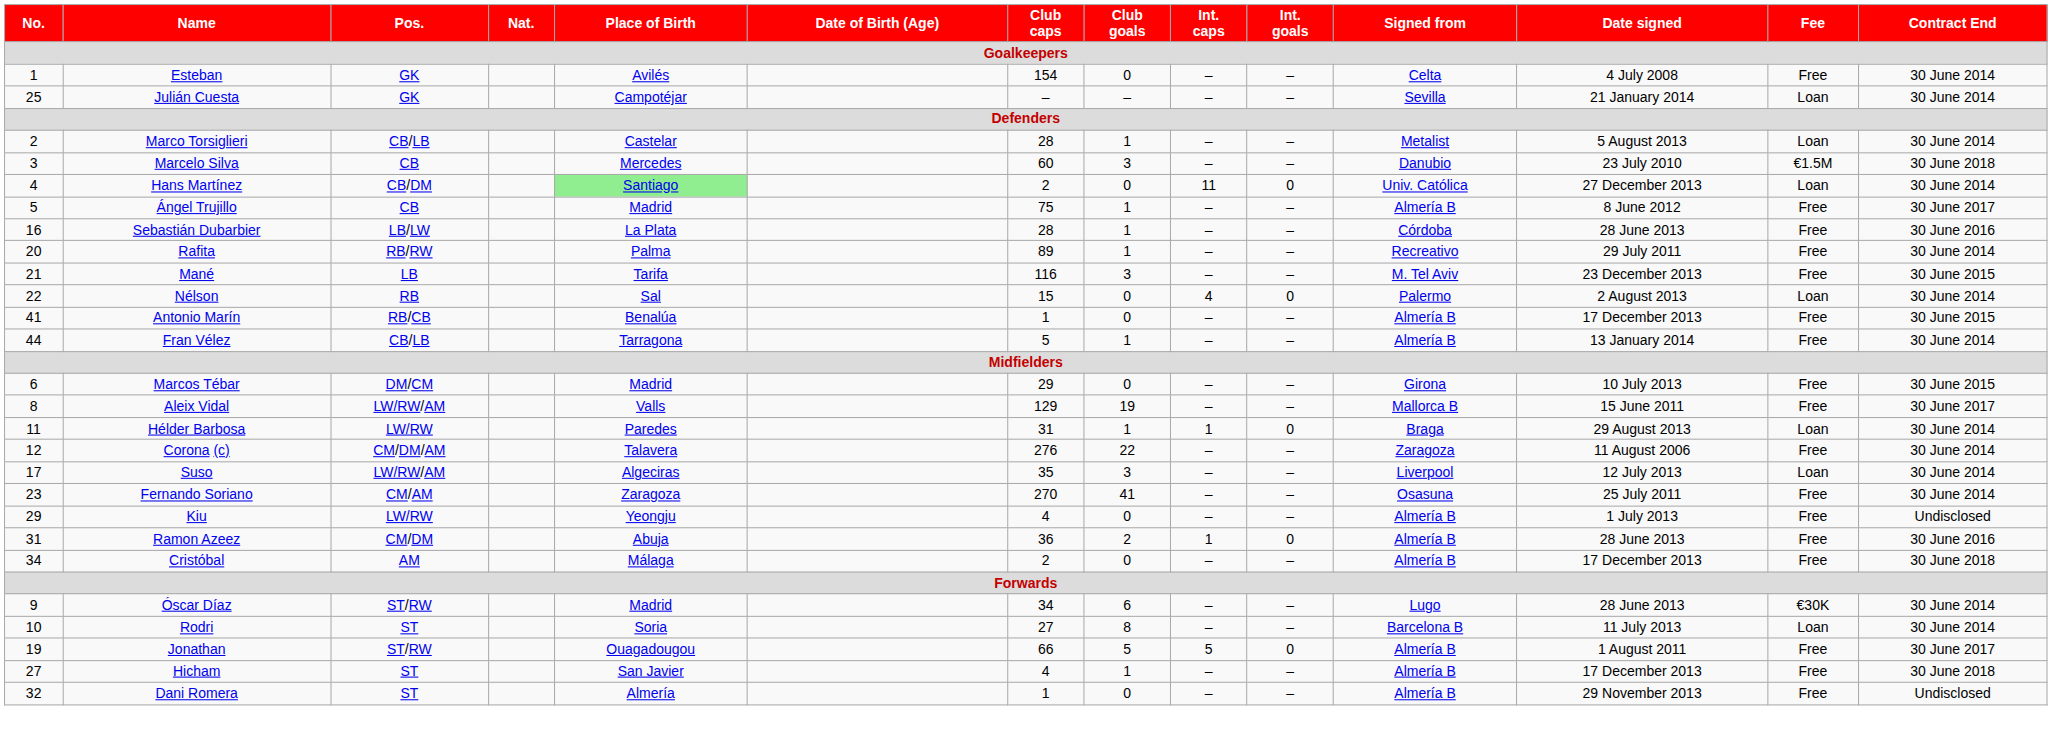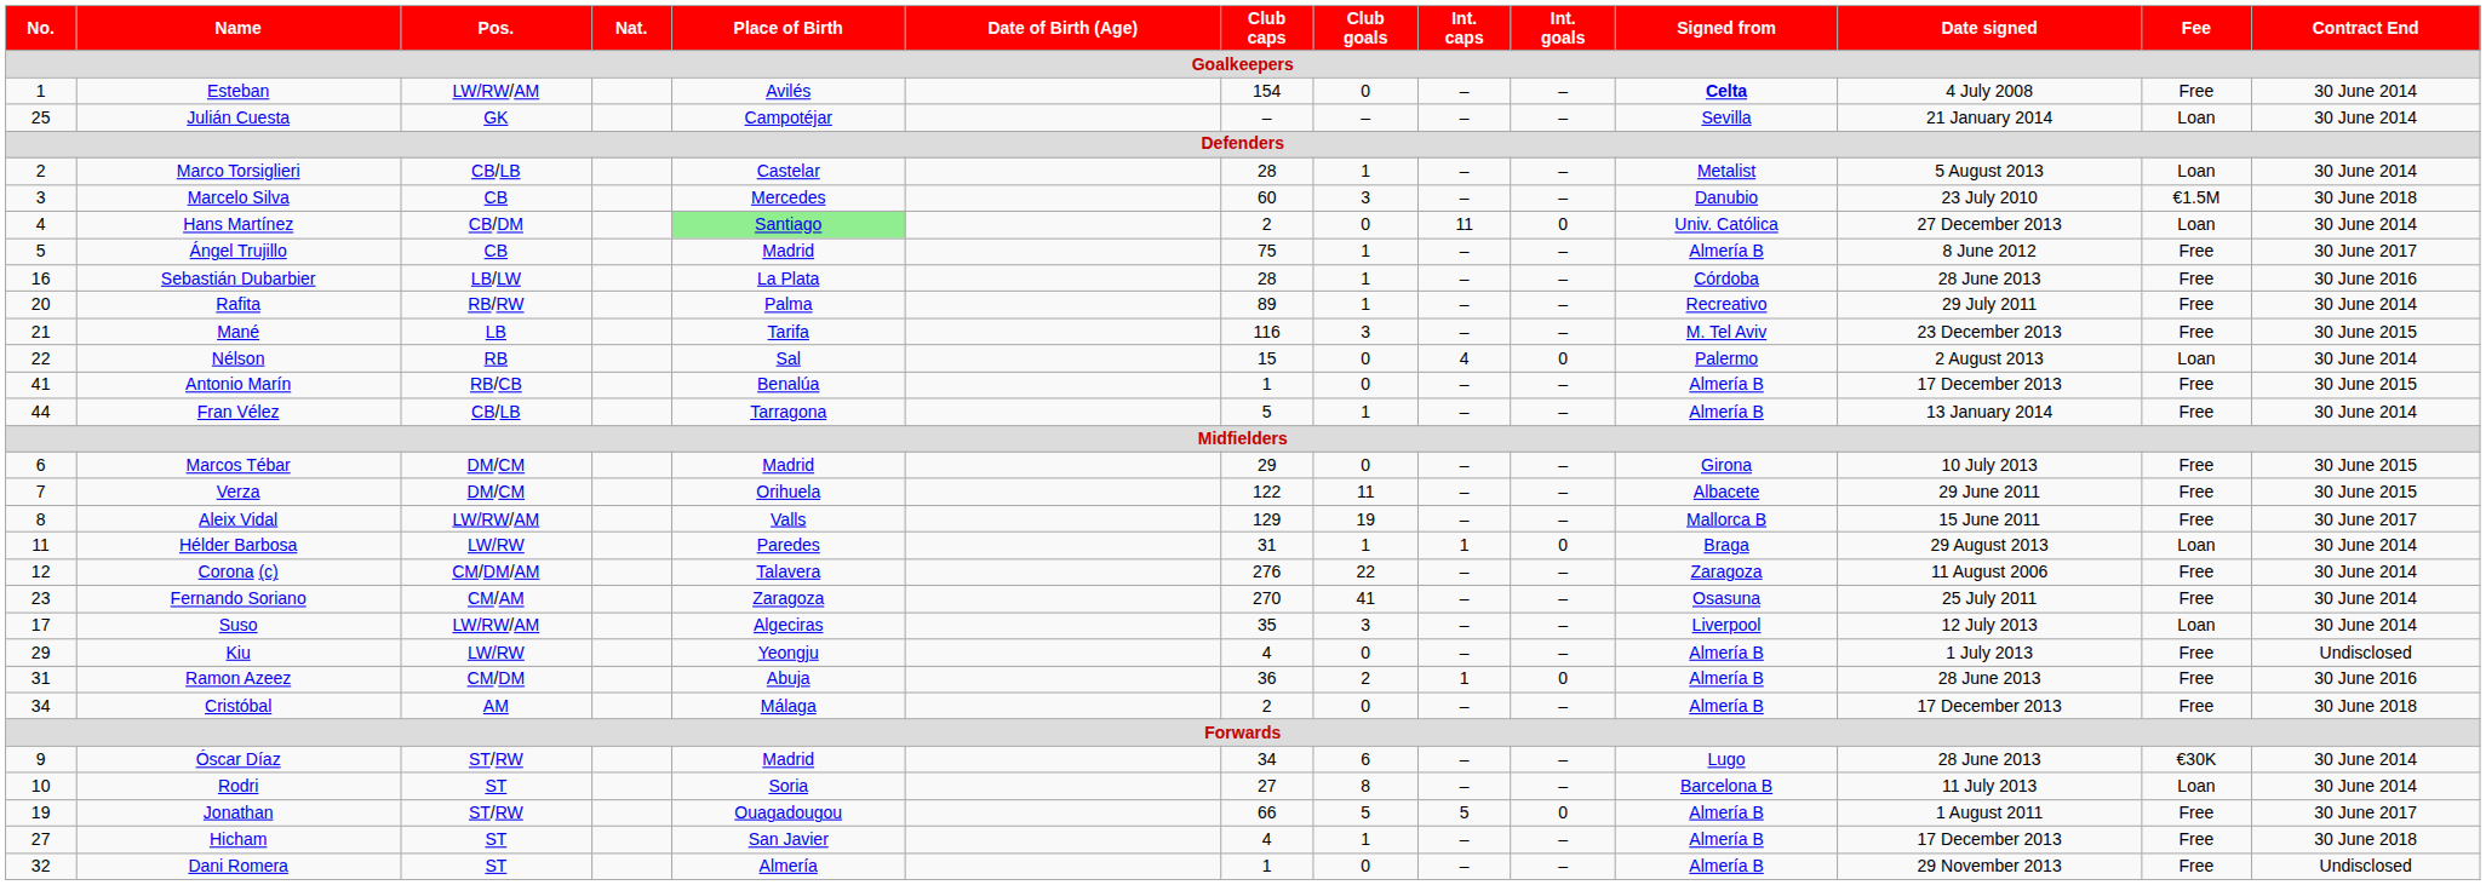 <table class="wikitable" style="text-align:center; font-size:85%; width:100%;">
 <tr>
 <th style="background:#FF0000; color:#FFFFFF; text-align:center;">No.</th>
 <th style="background:#FF0000; color:#FFFFFF; text-align:center;">Name</th>
 <th style="background:#FF0000; color:#FFFFFF; text-align:center;">Pos.</th>
 <th style="background:#FF0000; color:#FFFFFF; text-align:center;">Nat.</th>
 <th style="background:#FF0000; color:#FFFFFF; text-align:center;">Place of Birth</th>
 <th style="background:#FF0000; color:#FFFFFF; text-align:center;">Date of Birth (Age)</th>
 <th style="background:#FF0000; color:#FFFFFF; text-align:center;">Club<br>caps</th>
 <th style="background:#FF0000; color:#FFFFFF; text-align:center;">Club<br>goals</th>
 <th style="background:#FF0000; color:#FFFFFF; text-align:center;">Int.<br>caps</th>
 <th style="background:#FF0000; color:#FFFFFF; text-align:center;">Int.<br>goals</th>
 <th style="background:#FF0000; color:#FFFFFF; text-align:center;">Signed from</th>
 <th style="background:#FF0000; color:#FFFFFF; text-align:center;">Date signed</th>
 <th style="background:#FF0000; color:#FFFFFF; text-align:center;">Fee</th>
 <th style="background:#FF0000; color:#FFFFFF; text-align:center;">Contract End</th>
 </tr>
 <tr>
 <th colspan="14" style="background:#dcdcdc; color:#C40000; text-align:center;">Goalkeepers</th>
 </tr>
 <tr>
 <td>1</td>
 <td><a href='#'>Esteban</a></td>
-<td><a href='#'>GK</a></td>
+<td><a href='#'>LW/RW</a>/<a href='#'>AM</a></td>
 <td> </td>
 <td><a href='#'>Avilés</a></td>
 <td></td>
 <td>154</td>
 <td>0</td>
 <td>–</td>
 <td>–</td>
-<td><a href='#'>Celta</a></td>
+<td><strong><a href='#'>Celta</a></strong></td>
 <td>4 July 2008</td>
 <td>Free</td>
 <td>30 June 2014</td>
 </tr>
 <tr>
 <td>25</td>
 <td><a href='#'>Julián Cuesta</a></td>
 <td><a href='#'>GK</a></td>
 <td> </td>
 <td><a href='#'>Campotéjar</a></td>
 <td></td>
 <td>–</td>
 <td>–</td>
 <td>–</td>
 <td>–</td>
 <td><a href='#'>Sevilla</a></td>
 <td>21 January 2014</td>
 <td>Loan</td>
 <td>30 June 2014</td>
 </tr>
 <tr>
 <th colspan="14" style="background:#dcdcdc; color:#C40000; text-align:center;">Defenders</th>
 </tr>
 <tr>
 <td>2</td>
 <td><a href='#'>Marco Torsiglieri</a></td>
 <td><a href='#'>CB</a>/<a href='#'>LB</a></td>
 <td></td>
 <td><a href='#'>Castelar</a></td>
 <td></td>
 <td>28</td>
 <td>1</td>
 <td>–</td>
 <td>–</td>
 <td><a href='#'>Metalist</a> </td>
 <td>5 August 2013</td>
 <td>Loan</td>
 <td>30 June 2014</td>
 </tr>
 <tr>
 <td>3</td>
 <td><a href='#'>Marcelo Silva</a></td>
 <td><a href='#'>CB</a></td>
 <td></td>
 <td><a href='#'>Mercedes</a></td>
 <td></td>
 <td>60</td>
 <td>3</td>
 <td>–</td>
 <td>–</td>
 <td><a href='#'>Danubio</a> </td>
 <td>23 July 2010</td>
 <td>€1.5M</td>
 <td>30 June 2018</td>
 </tr>
 <tr>
 <td>4</td>
 <td><a href='#'>Hans Martínez</a></td>
 <td><a href='#'>CB</a>/<a href='#'>DM</a></td>
 <td></td>
 <td style="background: lightgreen;"><a href='#'>Santiago</a></td>
 <td></td>
 <td>2</td>
 <td>0</td>
 <td>11</td>
 <td>0</td>
 <td><a href='#'>Univ. Católica</a> </td>
 <td>27 December 2013</td>
 <td>Loan</td>
 <td>30 June 2014</td>
 </tr>
 <tr>
 <td>5</td>
 <td><a href='#'>Ángel Trujillo</a></td>
 <td><a href='#'>CB</a></td>
 <td> </td>
 <td><a href='#'>Madrid</a></td>
 <td></td>
 <td>75</td>
 <td>1</td>
 <td>–</td>
 <td>–</td>
 <td><a href='#'>Almería B</a></td>
 <td>8 June 2012</td>
 <td>Free</td>
 <td>30 June 2017<br></td>
 </tr>
 <tr>
 <td>16</td>
 <td><a href='#'>Sebastián Dubarbier</a></td>
 <td><a href='#'>LB</a>/<a href='#'>LW</a></td>
 <td></td>
 <td><a href='#'>La Plata</a></td>
 <td></td>
 <td>28</td>
 <td>1</td>
 <td>–</td>
 <td>–</td>
 <td><a href='#'>Córdoba</a></td>
 <td>28 June 2013</td>
 <td>Free</td>
 <td>30 June 2016</td>
 </tr>
 <tr>
 <td>20</td>
 <td><a href='#'>Rafita</a></td>
 <td><a href='#'>RB</a>/<a href='#'>RW</a></td>
 <td> </td>
 <td><a href='#'>Palma</a></td>
 <td></td>
 <td>89</td>
 <td>1</td>
 <td>–</td>
 <td>–</td>
 <td><a href='#'>Recreativo</a></td>
 <td>29 July 2011</td>
 <td>Free</td>
 <td>30 June 2014</td>
 </tr>
 <tr>
 <td>21</td>
 <td><a href='#'>Mané</a></td>
 <td><a href='#'>LB</a></td>
 <td> </td>
 <td><a href='#'>Tarifa</a></td>
 <td></td>
 <td>116</td>
 <td>3</td>
 <td>–</td>
 <td>–</td>
 <td><a href='#'>M. Tel Aviv</a> </td>
 <td>23 December 2013</td>
 <td>Free</td>
 <td>30 June 2015</td>
 </tr>
 <tr>
 <td>22</td>
 <td><a href='#'>Nélson</a></td>
 <td><a href='#'>RB</a></td>
 <td></td>
 <td><a href='#'>Sal</a> </td>
 <td></td>
 <td>15</td>
 <td>0</td>
 <td>4</td>
 <td>0</td>
 <td><a href='#'>Palermo</a> </td>
 <td>2 August 2013</td>
 <td>Loan</td>
 <td>30 June 2014</td>
 </tr>
 <tr>
 <td>41</td>
 <td><a href='#'>Antonio Marín</a></td>
 <td><a href='#'>RB</a>/<a href='#'>CB</a></td>
 <td> </td>
 <td><a href='#'>Benalúa</a></td>
 <td></td>
 <td>1</td>
 <td>0</td>
 <td>–</td>
 <td>–</td>
 <td><a href='#'>Almería B</a></td>
 <td>17 December 2013</td>
 <td>Free</td>
 <td>30 June 2015</td>
 </tr>
 <tr>
 <td>44</td>
 <td><a href='#'>Fran Vélez</a></td>
 <td><a href='#'>CB</a>/<a href='#'>LB</a></td>
 <td> </td>
 <td><a href='#'>Tarragona</a></td>
 <td></td>
 <td>5</td>
 <td>1</td>
 <td>–</td>
 <td>–</td>
 <td><a href='#'>Almería B</a></td>
 <td>13 January 2014</td>
 <td>Free</td>
 <td>30 June 2014</td>
 </tr>
 <tr>
 <th colspan="14" style="background:#dcdcdc; color:#C40000; text-align:center;">Midfielders</th>
 </tr>
 <tr>
 <td>6</td>
 <td><a href='#'>Marcos Tébar</a></td>
 <td><a href='#'>DM</a>/<a href='#'>CM</a></td>
 <td> </td>
 <td><a href='#'>Madrid</a></td>
 <td></td>
 <td>29</td>
 <td>0</td>
 <td>–</td>
 <td>–</td>
 <td><a href='#'>Girona</a></td>
 <td>10 July 2013</td>
 <td>Free</td>
 <td>30 June 2015</td>
 </tr>
 <tr>
+<td>7</td>
+<td><a href='#'>Verza</a></td>
+<td><a href='#'>DM</a>/<a href='#'>CM</a></td>
+<td> </td>
+<td><a href='#'>Orihuela</a></td>
+<td></td>
+<td>122</td>
+<td>11</td>
+<td>–</td>
+<td>–</td>
+<td><a href='#'>Albacete</a></td>
+<td>29 June 2011</td>
+<td>Free</td>
+<td>30 June 2015</td>
+</tr>
+<tr>
 <td>8</td>
 <td><a href='#'>Aleix Vidal</a></td>
 <td><a href='#'>LW/RW</a>/<a href='#'>AM</a></td>
 <td> </td>
 <td><a href='#'>Valls</a></td>
 <td></td>
 <td>129</td>
 <td>19</td>
 <td>–</td>
 <td>–</td>
 <td><a href='#'>Mallorca B</a></td>
 <td>15 June 2011</td>
 <td>Free</td>
 <td>30 June 2017</td>
 </tr>
 <tr>
 <td>11</td>
 <td><a href='#'>Hélder Barbosa</a></td>
 <td><a href='#'>LW/RW</a></td>
 <td></td>
 <td><a href='#'>Paredes</a></td>
 <td></td>
 <td>31</td>
 <td>1</td>
 <td>1</td>
 <td>0</td>
 <td><a href='#'>Braga</a> </td>
 <td>29 August 2013</td>
 <td>Loan</td>
 <td>30 June 2014</td>
 </tr>
 <tr>
 <td>12</td>
 <td><a href='#'>Corona</a> <a href='#'>(c)</a></td>
 <td><a href='#'>CM</a>/<a href='#'>DM</a>/<a href='#'>AM</a></td>
 <td> </td>
 <td><a href='#'>Talavera</a></td>
 <td></td>
 <td>276</td>
 <td>22</td>
 <td>–</td>
 <td>–</td>
 <td><a href='#'>Zaragoza</a></td>
 <td>11 August 2006</td>
 <td>Free</td>
 <td>30 June 2014</td>
 </tr>
 <tr>
+<td>23</td>
+<td><a href='#'>Fernando Soriano</a></td>
+<td><a href='#'>CM</a>/<a href='#'>AM</a></td>
+<td> </td>
+<td><a href='#'>Zaragoza</a></td>
+<td></td>
+<td>270</td>
+<td>41</td>
+<td>–</td>
+<td>–</td>
+<td><a href='#'>Osasuna</a></td>
+<td>25 July 2011</td>
+<td>Free</td>
+<td>30 June 2014</td>
+</tr>
+<tr>
 <td>17</td>
 <td><a href='#'>Suso</a></td>
 <td><a href='#'>LW/RW</a>/<a href='#'>AM</a></td>
 <td> </td>
 <td><a href='#'>Algeciras</a></td>
 <td></td>
 <td>35</td>
 <td>3</td>
 <td>–</td>
 <td>–</td>
 <td><a href='#'>Liverpool</a> </td>
 <td>12 July 2013</td>
 <td>Loan</td>
-<td>30 June 2014</td>
-</tr>
-<tr>
-<td>23</td>
-<td><a href='#'>Fernando Soriano</a></td>
-<td><a href='#'>CM</a>/<a href='#'>AM</a></td>
-<td> </td>
-<td><a href='#'>Zaragoza</a></td>
-<td></td>
-<td>270</td>
-<td>41</td>
-<td>–</td>
-<td>–</td>
-<td><a href='#'>Osasuna</a></td>
-<td>25 July 2011</td>
-<td>Free</td>
 <td>30 June 2014</td>
 </tr>
 <tr>
 <td>29</td>
 <td><a href='#'>Kiu</a></td>
 <td><a href='#'>LW/RW</a></td>
 <td></td>
 <td><a href='#'>Yeongju</a></td>
 <td></td>
 <td>4</td>
 <td>0</td>
 <td>–</td>
 <td>–</td>
 <td><a href='#'>Almería B</a></td>
 <td>1 July 2013</td>
 <td>Free</td>
 <td>Undisclosed</td>
 </tr>
 <tr>
 <td>31</td>
 <td><a href='#'>Ramon Azeez</a></td>
 <td><a href='#'>CM</a>/<a href='#'>DM</a></td>
 <td></td>
 <td><a href='#'>Abuja</a></td>
 <td></td>
 <td>36</td>
 <td>2</td>
 <td>1</td>
 <td>0</td>
 <td><a href='#'>Almería B</a></td>
 <td>28 June 2013</td>
 <td>Free</td>
 <td>30 June 2016</td>
 </tr>
 <tr>
 <td>34</td>
 <td><a href='#'>Cristóbal</a></td>
 <td><a href='#'>AM</a></td>
 <td> </td>
 <td><a href='#'>Málaga</a></td>
 <td></td>
 <td>2</td>
 <td>0</td>
 <td>–</td>
 <td>–</td>
 <td><a href='#'>Almería B</a></td>
 <td>17 December 2013</td>
 <td>Free</td>
 <td>30 June 2018</td>
 </tr>
 <tr>
 <th colspan="14" style="background:#dcdcdc; color:#C40000; text-align=center;">Forwards</th>
 </tr>
 <tr>
 <td>9</td>
 <td><a href='#'>Óscar Díaz</a></td>
 <td><a href='#'>ST</a>/<a href='#'>RW</a></td>
 <td> </td>
 <td><a href='#'>Madrid</a></td>
 <td></td>
 <td>34</td>
 <td>6</td>
 <td>–</td>
 <td>–</td>
 <td><a href='#'>Lugo</a></td>
 <td>28 June 2013</td>
 <td>€30K</td>
 <td>30 June 2014</td>
 </tr>
 <tr>
 <td>10</td>
 <td><a href='#'>Rodri</a></td>
 <td><a href='#'>ST</a></td>
 <td> </td>
 <td><a href='#'>Soria</a></td>
 <td></td>
 <td>27</td>
 <td>8</td>
 <td>–</td>
 <td>–</td>
 <td><a href='#'>Barcelona B</a></td>
 <td>11 July 2013</td>
 <td>Loan</td>
 <td>30 June 2014</td>
 </tr>
 <tr>
 <td>19</td>
 <td><a href='#'>Jonathan</a></td>
 <td><a href='#'>ST</a>/<a href='#'>RW</a></td>
 <td></td>
 <td><a href='#'>Ouagadougou</a></td>
 <td></td>
 <td>66</td>
 <td>5</td>
 <td>5</td>
 <td>0</td>
 <td><a href='#'>Almería B</a></td>
 <td>1 August 2011</td>
 <td>Free</td>
 <td>30 June 2017</td>
 </tr>
 <tr>
 <td>27</td>
 <td><a href='#'>Hicham</a></td>
 <td><a href='#'>ST</a></td>
 <td></td>
 <td><a href='#'>San Javier</a> </td>
 <td></td>
 <td>4</td>
 <td>1</td>
 <td>–</td>
 <td>–</td>
 <td><a href='#'>Almería B</a></td>
 <td>17 December 2013</td>
 <td>Free</td>
 <td>30 June 2018</td>
 </tr>
 <tr>
 <td>32</td>
 <td><a href='#'>Dani Romera</a></td>
 <td><a href='#'>ST</a></td>
 <td> </td>
 <td><a href='#'>Almería</a></td>
 <td></td>
 <td>1</td>
 <td>0</td>
 <td>–</td>
 <td>–</td>
 <td><a href='#'>Almería B</a></td>
 <td>29 November 2013</td>
 <td>Free</td>
 <td>Undisclosed</td>
 </tr>
 </table>
